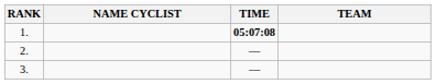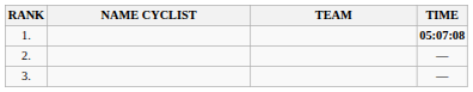 <table class="wikitable" style="font-size:95%;">
 <tr>
 <th>RANK</th>
 <th align="left" style="width: 16em">NAME CYCLIST</th>
+<th align="left" style="width: 13em">TEAM</th>
 <th>TIME</th>
-<th align="left" style="width: 13em">TEAM</th>
 </tr>
 <tr>
 <td align="center">1.</td>
 <td></td>
+<td></td>
 <td align="center"><strong>05:07:08</strong></td>
-<td></td>
 </tr>
 <tr>
 <td align="center">2.</td>
 <td></td>
+<td></td>
 <td align="center"><strong>—</strong></td>
-<td></td>
 </tr>
 <tr>
 <td align="center">3.</td>
 <td></td>
+<td></td>
 <td align="center"><strong>—</strong></td>
-<td></td>
 </tr>
 </table>
